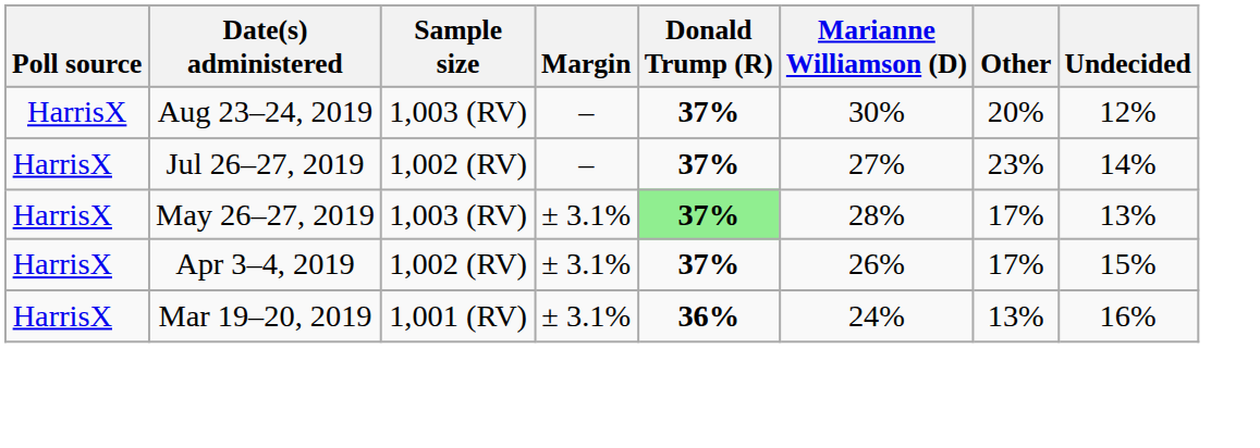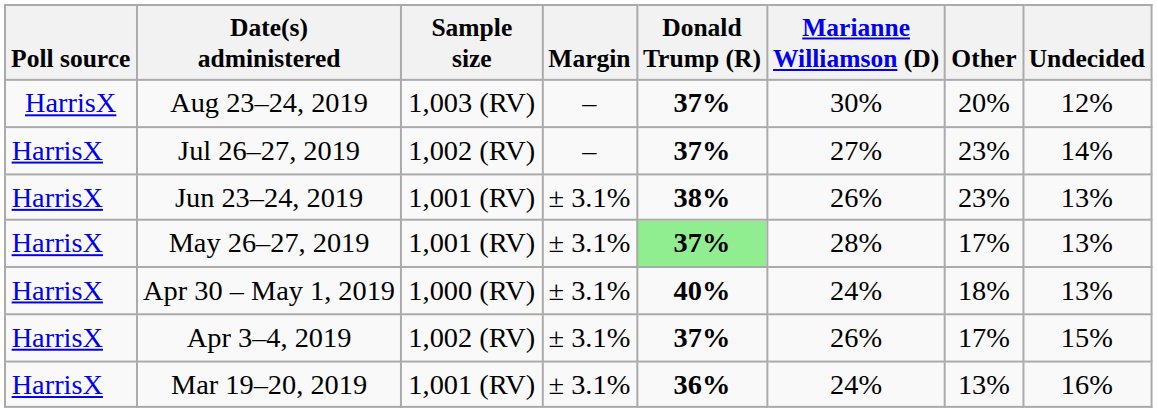 <table class="wikitable sortable" style="font-size:90%;text-align:center;">
 <tr valign=bottom style="font-size:90%;">
 <th>Poll source</th>
 <th>Date(s)<br>administered</th>
 <th>Sample<br>size</th>
 <th>Margin<br></th>
 <th>Donald<br>Trump (R)</th>
 <th><a href='#'>Marianne<br>Williamson</a> (D)</th>
 <th>Other</th>
 <th>Undecided</th>
 </tr>
 <tr>
 <td><a href='#'>HarrisX</a></td>
 <td>Aug 23–24, 2019</td>
 <td>1,003 (RV)</td>
 <td>–</td>
 <td><strong>37%</strong></td>
 <td>30%</td>
 <td>20%</td>
 <td>12%</td>
 </tr>
 <tr>
 <td style="text-align:left;"><a href='#'>HarrisX</a></td>
 <td>Jul 26–27, 2019</td>
 <td>1,002 (RV)</td>
 <td>–</td>
 <td><strong>37%</strong></td>
 <td>27%</td>
 <td>23%</td>
 <td>14%</td>
 </tr>
 <tr>
 <td style="text-align:left;"><a href='#'>HarrisX</a></td>
+<td>Jun 23–24, 2019</td>
+<td>1,001 (RV)</td>
+<td>± 3.1%</td>
+<td><strong>38%</strong></td>
+<td>26%</td>
+<td>23%</td>
+<td>13%</td>
+</tr>
+<tr>
+<td style="text-align:left;"><a href='#'>HarrisX</a></td>
 <td>May 26–27, 2019</td>
-<td>1,003 (RV)</td>
+<td>1,001 (RV)</td>
 <td>± 3.1%</td>
 <td style="background: lightgreen;"><strong>37%</strong></td>
 <td>28%</td>
 <td>17%</td>
+<td>13%</td>
+</tr>
+<tr>
+<td style="text-align:left;"><a href='#'>HarrisX</a></td>
+<td>Apr 30 – May 1, 2019</td>
+<td>1,000 (RV)</td>
+<td>± 3.1%</td>
+<td><strong>40%</strong></td>
+<td>24%</td>
+<td>18%</td>
 <td>13%</td>
 </tr>
 <tr>
 <td style="text-align:left;"><a href='#'>HarrisX</a></td>
 <td>Apr 3–4, 2019</td>
 <td>1,002 (RV)</td>
 <td>± 3.1%</td>
 <td><strong>37%</strong></td>
 <td>26%</td>
 <td>17%</td>
 <td>15%</td>
 </tr>
 <tr>
 <td style="text-align:left;"><a href='#'>HarrisX</a></td>
 <td>Mar 19–20, 2019</td>
 <td>1,001 (RV)</td>
 <td>± 3.1%</td>
 <td><strong>36%</strong></td>
 <td>24%</td>
 <td>13%</td>
 <td>16%</td>
 </tr>
 </table>
